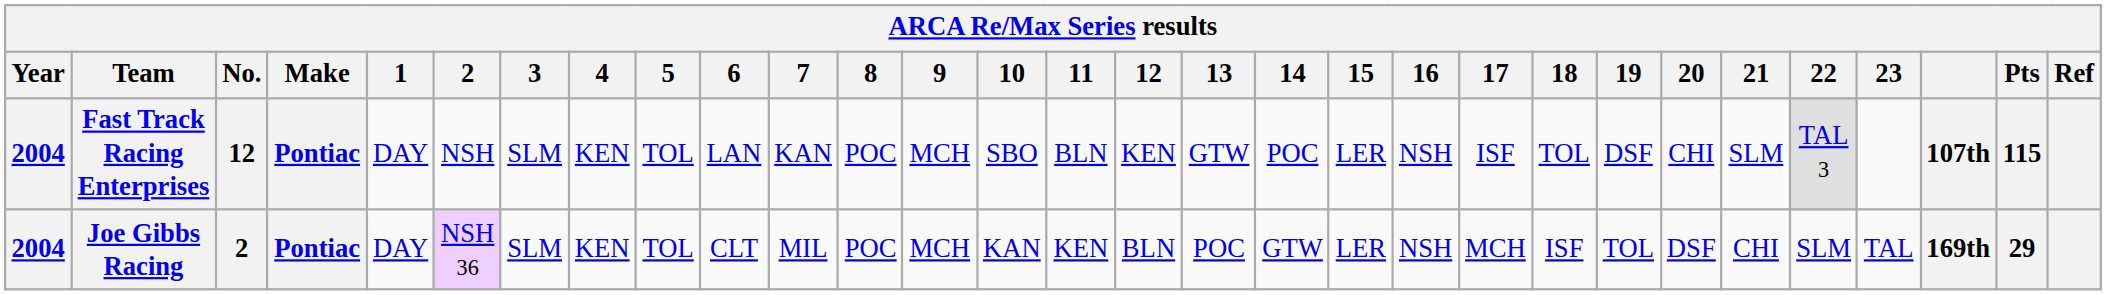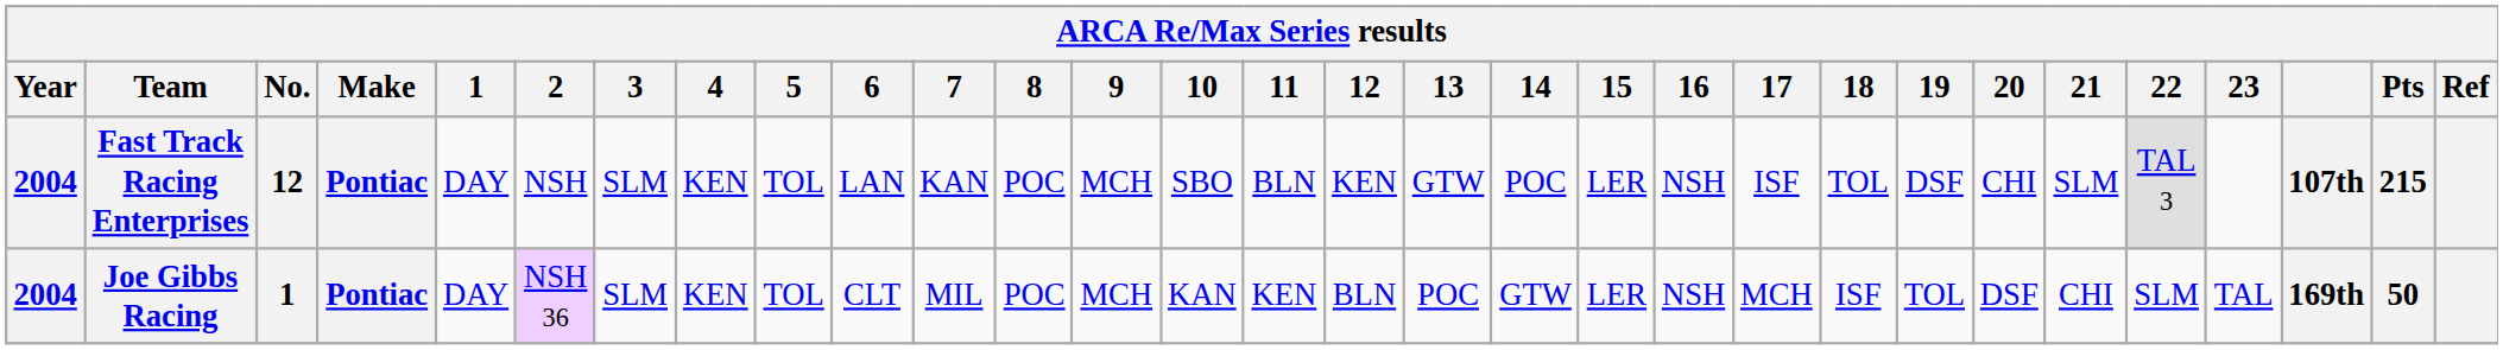 <table class="wikitable" style="text-align:center; font-size:75%">
 <tr>
 <th colspan=30><a href='#'>ARCA Re/Max Series</a> results</th>
 </tr>
 <tr>
 <th>Year</th>
 <th>Team</th>
 <th>No.</th>
 <th>Make</th>
 <th>1</th>
 <th>2</th>
 <th>3</th>
 <th>4</th>
 <th>5</th>
 <th>6</th>
 <th>7</th>
 <th>8</th>
 <th>9</th>
 <th>10</th>
 <th>11</th>
 <th>12</th>
 <th>13</th>
 <th>14</th>
 <th>15</th>
 <th>16</th>
 <th>17</th>
 <th>18</th>
 <th>19</th>
 <th>20</th>
 <th>21</th>
 <th>22</th>
 <th>23</th>
 <th></th>
 <th>Pts</th>
 <th>Ref</th>
 </tr>
 <tr>
 <th><a href='#'>2004</a></th>
 <th><a href='#'>Fast Track Racing Enterprises</a></th>
 <th>12</th>
 <th><a href='#'>Pontiac</a></th>
 <td><a href='#'>DAY</a></td>
 <td><a href='#'>NSH</a></td>
 <td><a href='#'>SLM</a></td>
 <td><a href='#'>KEN</a></td>
 <td><a href='#'>TOL</a></td>
 <td><a href='#'>LAN</a></td>
 <td><a href='#'>KAN</a></td>
 <td><a href='#'>POC</a></td>
 <td><a href='#'>MCH</a></td>
 <td><a href='#'>SBO</a></td>
 <td><a href='#'>BLN</a></td>
 <td><a href='#'>KEN</a></td>
 <td><a href='#'>GTW</a></td>
 <td><a href='#'>POC</a></td>
 <td><a href='#'>LER</a></td>
 <td><a href='#'>NSH</a></td>
 <td><a href='#'>ISF</a></td>
 <td><a href='#'>TOL</a></td>
 <td><a href='#'>DSF</a></td>
 <td><a href='#'>CHI</a></td>
 <td><a href='#'>SLM</a></td>
 <td style="background:#DFDFDF;"><a href='#'>TAL</a><br><small>3</small></td>
 <td></td>
 <th>107th</th>
-<th>115</th>
+<th>215</th>
 <th></th>
 </tr>
 <tr>
 <th><a href='#'>2004</a></th>
 <th><a href='#'>Joe Gibbs Racing</a></th>
-<th>2</th>
+<th>1</th>
 <th><a href='#'>Pontiac</a></th>
 <td><a href='#'>DAY</a></td>
 <td style="background:#EFCFFF;"><a href='#'>NSH</a><br><small>36</small></td>
 <td><a href='#'>SLM</a></td>
 <td><a href='#'>KEN</a></td>
 <td><a href='#'>TOL</a></td>
 <td><a href='#'>CLT</a></td>
 <td><a href='#'>MIL</a></td>
 <td><a href='#'>POC</a></td>
 <td><a href='#'>MCH</a></td>
 <td><a href='#'>KAN</a></td>
 <td><a href='#'>KEN</a></td>
 <td><a href='#'>BLN</a></td>
 <td><a href='#'>POC</a></td>
 <td><a href='#'>GTW</a></td>
 <td><a href='#'>LER</a></td>
 <td><a href='#'>NSH</a></td>
 <td><a href='#'>MCH</a></td>
 <td><a href='#'>ISF</a></td>
 <td><a href='#'>TOL</a></td>
 <td><a href='#'>DSF</a></td>
 <td><a href='#'>CHI</a></td>
 <td><a href='#'>SLM</a></td>
 <td><a href='#'>TAL</a></td>
 <th>169th</th>
-<th>29</th>
+<th>50</th>
 <th></th>
 </tr>
 </table>
